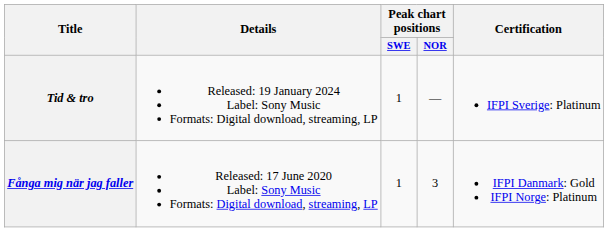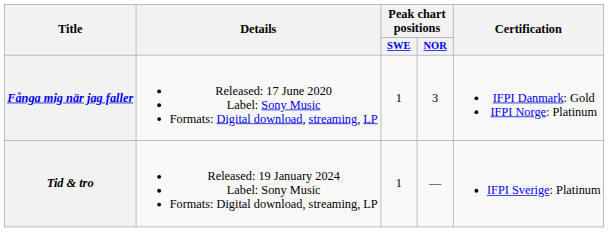 <table class="wikitable plainrowheaders" style="text-align:center;">
 <tr>
 <th scope="col" rowspan="2">Title</th>
 <th scope="col" rowspan="2">Details</th>
 <th scope="col" colspan="2">Peak chart positions</th>
 <th scope="col" rowspan="2">Certification</th>
 </tr>
 <tr>
 <th scope="col" style="width:3em;font-size:85%;"><a href='#'>SWE</a><br></th>
 <th scope="col" style="width:3em;font-size:85%;"><a href='#'>NOR</a><br></th>
 </tr>
 <tr>
+<th scope="row"><em><a href='#'>Fånga mig när jag faller</a></em></th>
+<td><br><ul><li>Released: 17 June 2020</li><li>Label: <a href='#'>Sony Music</a></li><li>Formats: <a href='#'>Digital download</a>, <a href='#'>streaming</a>, <a href='#'>LP</a></li></ul></td>
+<td>1</td>
+<td>3</td>
+<td><br><ul><li><a href='#'>IFPI Danmark</a>: Gold</li><li><a href='#'>IFPI Norge</a>: Platinum</li></ul></td>
+</tr>
+<tr>
 <th scope="row"><em>Tid & tro</em></th>
 <td><br><ul><li>Released: 19 January 2024</li><li>Label: Sony Music</li><li>Formats: Digital download, streaming, LP</li></ul></td>
 <td>1</td>
 <td>—</td>
 <td><br><ul><li><a href='#'>IFPI Sverige</a>: Platinum</li></ul></td>
 </tr>
-<tr>
-<th scope="row"><em><a href='#'>Fånga mig när jag faller</a></em></th>
-<td><br><ul><li>Released: 17 June 2020</li><li>Label: <a href='#'>Sony Music</a></li><li>Formats: <a href='#'>Digital download</a>, <a href='#'>streaming</a>, <a href='#'>LP</a></li></ul></td>
-<td>1</td>
-<td>3</td>
-<td><br><ul><li><a href='#'>IFPI Danmark</a>: Gold</li><li><a href='#'>IFPI Norge</a>: Platinum</li></ul></td>
-</tr>
 </table>
